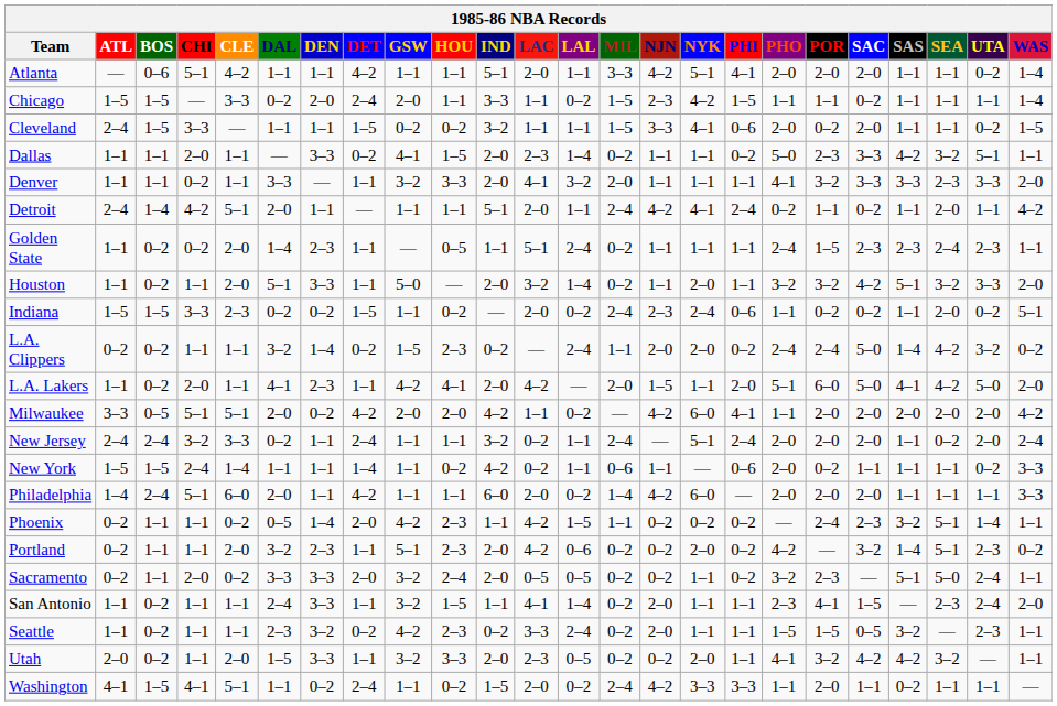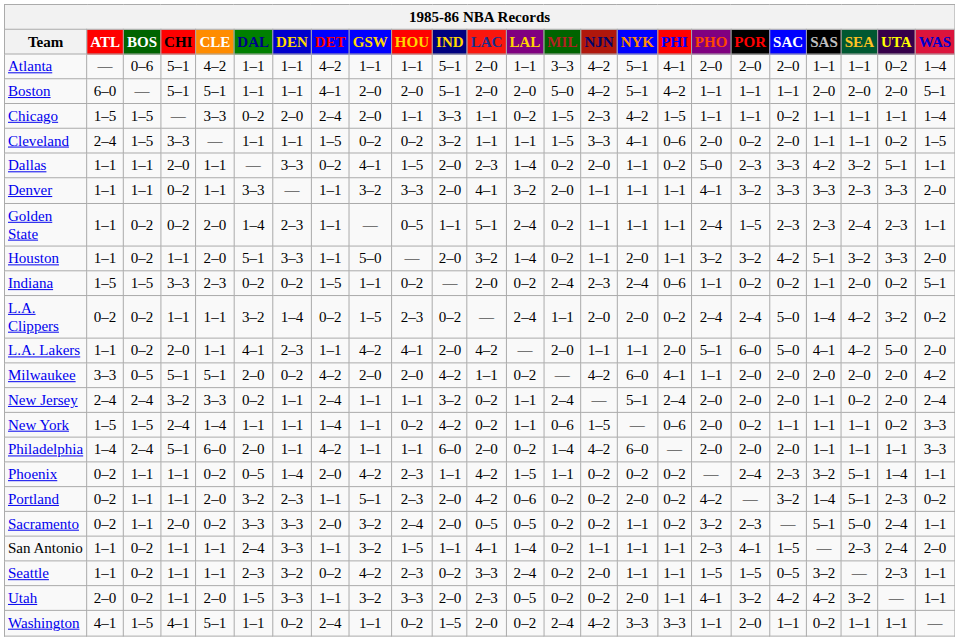 <table class="wikitable" style="font-size:95%; text-align:center;">
 <tr>
 <th colspan=24>1985-86 NBA Records</th>
 </tr>
 <tr>
 <th width=100>Team</th>
 <th style="background:#FF0000;color:#FFFFFF;width=35">ATL</th>
 <th style="background:#006400;color:#FFFFFF;width=35">BOS</th>
 <th style="background:#FF0000;color:#000000;width=35">CHI</th>
 <th style="background:#FF8C00;color:#FFFFFF;width=35">CLE</th>
 <th style="background:#008000;color:#00008B;width=35">DAL</th>
 <th style="background:#0000CD;color:#FFD700;width=35">DEN</th>
 <th style="background:#0000FF;color:#FF0000;width=35">DET</th>
 <th style="background:#0000FF;color:#FFD700;width=35">GSW</th>
 <th style="background:#FF0000;color:#FFD700;width=35">HOU</th>
 <th style="background:#000080;color:#FFD700;width=35">IND</th>
 <th style="background:#F9160D;color:#1A2E8B;width=35">LAC</th>
 <th style="background:#800080;color:#FFD700;width=35">LAL</th>
 <th style="background:#006400;color:#B22222;width=35">MIL</th>
 <th style="background:#B0170C;color:#00056D;width=35">NJN</th>
 <th style="background:#0000FF;color:#FF8C00;width=35">NYK</th>
 <th style="background:#FF0000;color:#0000FF;width=35">PHI</th>
 <th style="background:#800080;color:#FF4500;width=35">PHO</th>
 <th style="background:#000000;color:#FF0000;width=35">POR</th>
 <th style="background:#0000FF;color:#FFFFFF;width=35">SAC</th>
 <th style="background:#000000;color:#C0C0C0;width=35">SAS</th>
 <th style="background:#005831;color:#FFC322;width=35">SEA</th>
 <th style="background:#36004A;color:#FFFF00;width=35">UTA</th>
 <th style="background:#DC143C;color:#0000CD;width=35">WAS</th>
 </tr>
 <tr>
 <td style="text-align:left;"><a href='#'>Atlanta</a></td>
 <td>—</td>
 <td>0–6</td>
 <td>5–1</td>
 <td>4–2</td>
 <td>1–1</td>
 <td>1–1</td>
 <td>4–2</td>
 <td>1–1</td>
 <td>1–1</td>
 <td>5–1</td>
 <td>2–0</td>
 <td>1–1</td>
 <td>3–3</td>
 <td>4–2</td>
 <td>5–1</td>
 <td>4–1</td>
 <td>2–0</td>
 <td>2–0</td>
 <td>2–0</td>
 <td>1–1</td>
 <td>1–1</td>
 <td>0–2</td>
 <td>1–4</td>
+</tr>
+<tr>
+<td style="text-align:left;"><a href='#'>Boston</a></td>
+<td>6–0</td>
+<td>—</td>
+<td>5–1</td>
+<td>5–1</td>
+<td>1–1</td>
+<td>1–1</td>
+<td>4–1</td>
+<td>2–0</td>
+<td>2–0</td>
+<td>5–1</td>
+<td>2–0</td>
+<td>2–0</td>
+<td>5–0</td>
+<td>4–2</td>
+<td>5–1</td>
+<td>4–2</td>
+<td>1–1</td>
+<td>1–1</td>
+<td>1–1</td>
+<td>2–0</td>
+<td>2–0</td>
+<td>2–0</td>
+<td>5–1</td>
 </tr>
 <tr>
 <td style="text-align:left;"><a href='#'>Chicago</a></td>
 <td>1–5</td>
 <td>1–5</td>
 <td>—</td>
 <td>3–3</td>
 <td>0–2</td>
 <td>2–0</td>
 <td>2–4</td>
 <td>2–0</td>
 <td>1–1</td>
 <td>3–3</td>
 <td>1–1</td>
 <td>0–2</td>
 <td>1–5</td>
 <td>2–3</td>
 <td>4–2</td>
 <td>1–5</td>
 <td>1–1</td>
 <td>1–1</td>
 <td>0–2</td>
 <td>1–1</td>
 <td>1–1</td>
 <td>1–1</td>
 <td>1–4</td>
 </tr>
 <tr>
 <td style="text-align:left;"><a href='#'>Cleveland</a></td>
 <td>2–4</td>
 <td>1–5</td>
 <td>3–3</td>
 <td>—</td>
 <td>1–1</td>
 <td>1–1</td>
 <td>1–5</td>
 <td>0–2</td>
 <td>0–2</td>
 <td>3–2</td>
 <td>1–1</td>
 <td>1–1</td>
 <td>1–5</td>
 <td>3–3</td>
 <td>4–1</td>
 <td>0–6</td>
 <td>2–0</td>
 <td>0–2</td>
 <td>2–0</td>
 <td>1–1</td>
 <td>1–1</td>
 <td>0–2</td>
 <td>1–5</td>
 </tr>
 <tr>
 <td style="text-align:left;"><a href='#'>Dallas</a></td>
 <td>1–1</td>
 <td>1–1</td>
 <td>2–0</td>
 <td>1–1</td>
 <td>—</td>
 <td>3–3</td>
 <td>0–2</td>
 <td>4–1</td>
 <td>1–5</td>
 <td>2–0</td>
 <td>2–3</td>
 <td>1–4</td>
 <td>0–2</td>
-<td>1–1</td>
+<td>2–0</td>
 <td>1–1</td>
 <td>0–2</td>
 <td>5–0</td>
 <td>2–3</td>
 <td>3–3</td>
 <td>4–2</td>
 <td>3–2</td>
 <td>5–1</td>
 <td>1–1</td>
 </tr>
 <tr>
 <td style="text-align:left;"><a href='#'>Denver</a></td>
 <td>1–1</td>
 <td>1–1</td>
 <td>0–2</td>
 <td>1–1</td>
 <td>3–3</td>
 <td>—</td>
 <td>1–1</td>
 <td>3–2</td>
 <td>3–3</td>
 <td>2–0</td>
 <td>4–1</td>
 <td>3–2</td>
 <td>2–0</td>
 <td>1–1</td>
 <td>1–1</td>
 <td>1–1</td>
 <td>4–1</td>
 <td>3–2</td>
 <td>3–3</td>
 <td>3–3</td>
 <td>2–3</td>
 <td>3–3</td>
 <td>2–0</td>
-</tr>
-<tr>
-<td style="text-align:left;"><a href='#'>Detroit</a></td>
-<td>2–4</td>
-<td>1–4</td>
-<td>4–2</td>
-<td>5–1</td>
-<td>2–0</td>
-<td>1–1</td>
-<td>—</td>
-<td>1–1</td>
-<td>1–1</td>
-<td>5–1</td>
-<td>2–0</td>
-<td>1–1</td>
-<td>2–4</td>
-<td>4–2</td>
-<td>4–1</td>
-<td>2–4</td>
-<td>0–2</td>
-<td>1–1</td>
-<td>0–2</td>
-<td>1–1</td>
-<td>2–0</td>
-<td>1–1</td>
-<td>4–2</td>
 </tr>
 <tr>
 <td style="text-align:left;"><a href='#'>Golden State</a></td>
 <td>1–1</td>
 <td>0–2</td>
 <td>0–2</td>
 <td>2–0</td>
 <td>1–4</td>
 <td>2–3</td>
 <td>1–1</td>
 <td>—</td>
 <td>0–5</td>
 <td>1–1</td>
 <td>5–1</td>
 <td>2–4</td>
 <td>0–2</td>
 <td>1–1</td>
 <td>1–1</td>
 <td>1–1</td>
 <td>2–4</td>
 <td>1–5</td>
 <td>2–3</td>
 <td>2–3</td>
 <td>2–4</td>
 <td>2–3</td>
 <td>1–1</td>
 </tr>
 <tr>
 <td style="text-align:left;"><a href='#'>Houston</a></td>
 <td>1–1</td>
 <td>0–2</td>
 <td>1–1</td>
 <td>2–0</td>
 <td>5–1</td>
 <td>3–3</td>
 <td>1–1</td>
 <td>5–0</td>
 <td>—</td>
 <td>2–0</td>
 <td>3–2</td>
 <td>1–4</td>
 <td>0–2</td>
 <td>1–1</td>
 <td>2–0</td>
 <td>1–1</td>
 <td>3–2</td>
 <td>3–2</td>
 <td>4–2</td>
 <td>5–1</td>
 <td>3–2</td>
 <td>3–3</td>
 <td>2–0</td>
 </tr>
 <tr>
 <td style="text-align:left;"><a href='#'>Indiana</a></td>
 <td>1–5</td>
 <td>1–5</td>
 <td>3–3</td>
 <td>2–3</td>
 <td>0–2</td>
 <td>0–2</td>
 <td>1–5</td>
 <td>1–1</td>
 <td>0–2</td>
 <td>—</td>
 <td>2–0</td>
 <td>0–2</td>
 <td>2–4</td>
 <td>2–3</td>
 <td>2–4</td>
 <td>0–6</td>
 <td>1–1</td>
 <td>0–2</td>
 <td>0–2</td>
 <td>1–1</td>
 <td>2–0</td>
 <td>0–2</td>
 <td>5–1</td>
 </tr>
 <tr>
 <td style="text-align:left;"><a href='#'>L.A. Clippers</a></td>
 <td>0–2</td>
 <td>0–2</td>
 <td>1–1</td>
 <td>1–1</td>
 <td>3–2</td>
 <td>1–4</td>
 <td>0–2</td>
 <td>1–5</td>
 <td>2–3</td>
 <td>0–2</td>
 <td>—</td>
 <td>2–4</td>
 <td>1–1</td>
 <td>2–0</td>
 <td>2–0</td>
 <td>0–2</td>
 <td>2–4</td>
 <td>2–4</td>
 <td>5–0</td>
 <td>1–4</td>
 <td>4–2</td>
 <td>3–2</td>
 <td>0–2</td>
 </tr>
 <tr>
 <td style="text-align:left;"><a href='#'>L.A. Lakers</a></td>
 <td>1–1</td>
 <td>0–2</td>
 <td>2–0</td>
 <td>1–1</td>
 <td>4–1</td>
 <td>2–3</td>
 <td>1–1</td>
 <td>4–2</td>
 <td>4–1</td>
 <td>2–0</td>
 <td>4–2</td>
 <td>—</td>
 <td>2–0</td>
-<td>1–5</td>
+<td>1–1</td>
 <td>1–1</td>
 <td>2–0</td>
 <td>5–1</td>
 <td>6–0</td>
 <td>5–0</td>
 <td>4–1</td>
 <td>4–2</td>
 <td>5–0</td>
 <td>2–0</td>
 </tr>
 <tr>
 <td style="text-align:left;"><a href='#'>Milwaukee</a></td>
 <td>3–3</td>
 <td>0–5</td>
 <td>5–1</td>
 <td>5–1</td>
 <td>2–0</td>
 <td>0–2</td>
 <td>4–2</td>
 <td>2–0</td>
 <td>2–0</td>
 <td>4–2</td>
 <td>1–1</td>
 <td>0–2</td>
 <td>—</td>
 <td>4–2</td>
 <td>6–0</td>
 <td>4–1</td>
 <td>1–1</td>
 <td>2–0</td>
 <td>2–0</td>
 <td>2–0</td>
 <td>2–0</td>
 <td>2–0</td>
 <td>4–2</td>
 </tr>
 <tr>
 <td style="text-align:left;"><a href='#'>New Jersey</a></td>
 <td>2–4</td>
 <td>2–4</td>
 <td>3–2</td>
 <td>3–3</td>
 <td>0–2</td>
 <td>1–1</td>
 <td>2–4</td>
 <td>1–1</td>
 <td>1–1</td>
 <td>3–2</td>
 <td>0–2</td>
 <td>1–1</td>
 <td>2–4</td>
 <td>—</td>
 <td>5–1</td>
 <td>2–4</td>
 <td>2–0</td>
 <td>2–0</td>
 <td>2–0</td>
 <td>1–1</td>
 <td>0–2</td>
 <td>2–0</td>
 <td>2–4</td>
 </tr>
 <tr>
 <td style="text-align:left;"><a href='#'>New York</a></td>
 <td>1–5</td>
 <td>1–5</td>
 <td>2–4</td>
 <td>1–4</td>
 <td>1–1</td>
 <td>1–1</td>
 <td>1–4</td>
 <td>1–1</td>
 <td>0–2</td>
 <td>4–2</td>
 <td>0–2</td>
 <td>1–1</td>
 <td>0–6</td>
-<td>1–1</td>
+<td>1–5</td>
 <td>—</td>
 <td>0–6</td>
 <td>2–0</td>
 <td>0–2</td>
 <td>1–1</td>
 <td>1–1</td>
 <td>1–1</td>
 <td>0–2</td>
 <td>3–3</td>
 </tr>
 <tr>
 <td style="text-align:left;"><a href='#'>Philadelphia</a></td>
 <td>1–4</td>
 <td>2–4</td>
 <td>5–1</td>
 <td>6–0</td>
 <td>2–0</td>
 <td>1–1</td>
 <td>4–2</td>
 <td>1–1</td>
 <td>1–1</td>
 <td>6–0</td>
 <td>2–0</td>
 <td>0–2</td>
 <td>1–4</td>
 <td>4–2</td>
 <td>6–0</td>
 <td>—</td>
 <td>2–0</td>
 <td>2–0</td>
 <td>2–0</td>
 <td>1–1</td>
 <td>1–1</td>
 <td>1–1</td>
 <td>3–3</td>
 </tr>
 <tr>
 <td style="text-align:left;"><a href='#'>Phoenix</a></td>
 <td>0–2</td>
 <td>1–1</td>
 <td>1–1</td>
 <td>0–2</td>
 <td>0–5</td>
 <td>1–4</td>
 <td>2–0</td>
 <td>4–2</td>
 <td>2–3</td>
 <td>1–1</td>
 <td>4–2</td>
 <td>1–5</td>
 <td>1–1</td>
 <td>0–2</td>
 <td>0–2</td>
 <td>0–2</td>
 <td>—</td>
 <td>2–4</td>
 <td>2–3</td>
 <td>3–2</td>
 <td>5–1</td>
 <td>1–4</td>
 <td>1–1</td>
 </tr>
 <tr>
 <td style="text-align:left;"><a href='#'>Portland</a></td>
 <td>0–2</td>
 <td>1–1</td>
 <td>1–1</td>
 <td>2–0</td>
 <td>3–2</td>
 <td>2–3</td>
 <td>1–1</td>
 <td>5–1</td>
 <td>2–3</td>
 <td>2–0</td>
 <td>4–2</td>
 <td>0–6</td>
 <td>0–2</td>
 <td>0–2</td>
 <td>2–0</td>
 <td>0–2</td>
 <td>4–2</td>
 <td>—</td>
 <td>3–2</td>
 <td>1–4</td>
 <td>5–1</td>
 <td>2–3</td>
 <td>0–2</td>
 </tr>
 <tr>
 <td style="text-align:left;"><a href='#'>Sacramento</a></td>
 <td>0–2</td>
 <td>1–1</td>
 <td>2–0</td>
 <td>0–2</td>
 <td>3–3</td>
 <td>3–3</td>
 <td>2–0</td>
 <td>3–2</td>
 <td>2–4</td>
 <td>2–0</td>
 <td>0–5</td>
 <td>0–5</td>
 <td>0–2</td>
 <td>0–2</td>
 <td>1–1</td>
 <td>0–2</td>
 <td>3–2</td>
 <td>2–3</td>
 <td>—</td>
 <td>5–1</td>
 <td>5–0</td>
 <td>2–4</td>
 <td>1–1</td>
 </tr>
 <tr>
 <td style="text-align:left;">San Antonio</td>
 <td>1–1</td>
 <td>0–2</td>
 <td>1–1</td>
 <td>1–1</td>
 <td>2–4</td>
 <td>3–3</td>
 <td>1–1</td>
 <td>3–2</td>
 <td>1–5</td>
 <td>1–1</td>
 <td>4–1</td>
 <td>1–4</td>
 <td>0–2</td>
-<td>2–0</td>
+<td>1–1</td>
 <td>1–1</td>
 <td>1–1</td>
 <td>2–3</td>
 <td>4–1</td>
 <td>1–5</td>
 <td>—</td>
 <td>2–3</td>
 <td>2–4</td>
 <td>2–0</td>
 </tr>
 <tr>
 <td style="text-align:left;"><a href='#'>Seattle</a></td>
 <td>1–1</td>
 <td>0–2</td>
 <td>1–1</td>
 <td>1–1</td>
 <td>2–3</td>
 <td>3–2</td>
 <td>0–2</td>
 <td>4–2</td>
 <td>2–3</td>
 <td>0–2</td>
 <td>3–3</td>
 <td>2–4</td>
 <td>0–2</td>
 <td>2–0</td>
 <td>1–1</td>
 <td>1–1</td>
 <td>1–5</td>
 <td>1–5</td>
 <td>0–5</td>
 <td>3–2</td>
 <td>—</td>
 <td>2–3</td>
 <td>1–1</td>
 </tr>
 <tr>
 <td style="text-align:left;"><a href='#'>Utah</a></td>
 <td>2–0</td>
 <td>0–2</td>
 <td>1–1</td>
 <td>2–0</td>
 <td>1–5</td>
 <td>3–3</td>
 <td>1–1</td>
 <td>3–2</td>
 <td>3–3</td>
 <td>2–0</td>
 <td>2–3</td>
 <td>0–5</td>
 <td>0–2</td>
 <td>0–2</td>
 <td>2–0</td>
 <td>1–1</td>
 <td>4–1</td>
 <td>3–2</td>
 <td>4–2</td>
 <td>4–2</td>
 <td>3–2</td>
 <td>—</td>
 <td>1–1</td>
 </tr>
 <tr>
 <td style="text-align:left;"><a href='#'>Washington</a></td>
 <td>4–1</td>
 <td>1–5</td>
 <td>4–1</td>
 <td>5–1</td>
 <td>1–1</td>
 <td>0–2</td>
 <td>2–4</td>
 <td>1–1</td>
 <td>0–2</td>
 <td>1–5</td>
 <td>2–0</td>
 <td>0–2</td>
 <td>2–4</td>
 <td>4–2</td>
 <td>3–3</td>
 <td>3–3</td>
 <td>1–1</td>
 <td>2–0</td>
 <td>1–1</td>
 <td>0–2</td>
 <td>1–1</td>
 <td>1–1</td>
 <td>—</td>
 </tr>
 </table>
